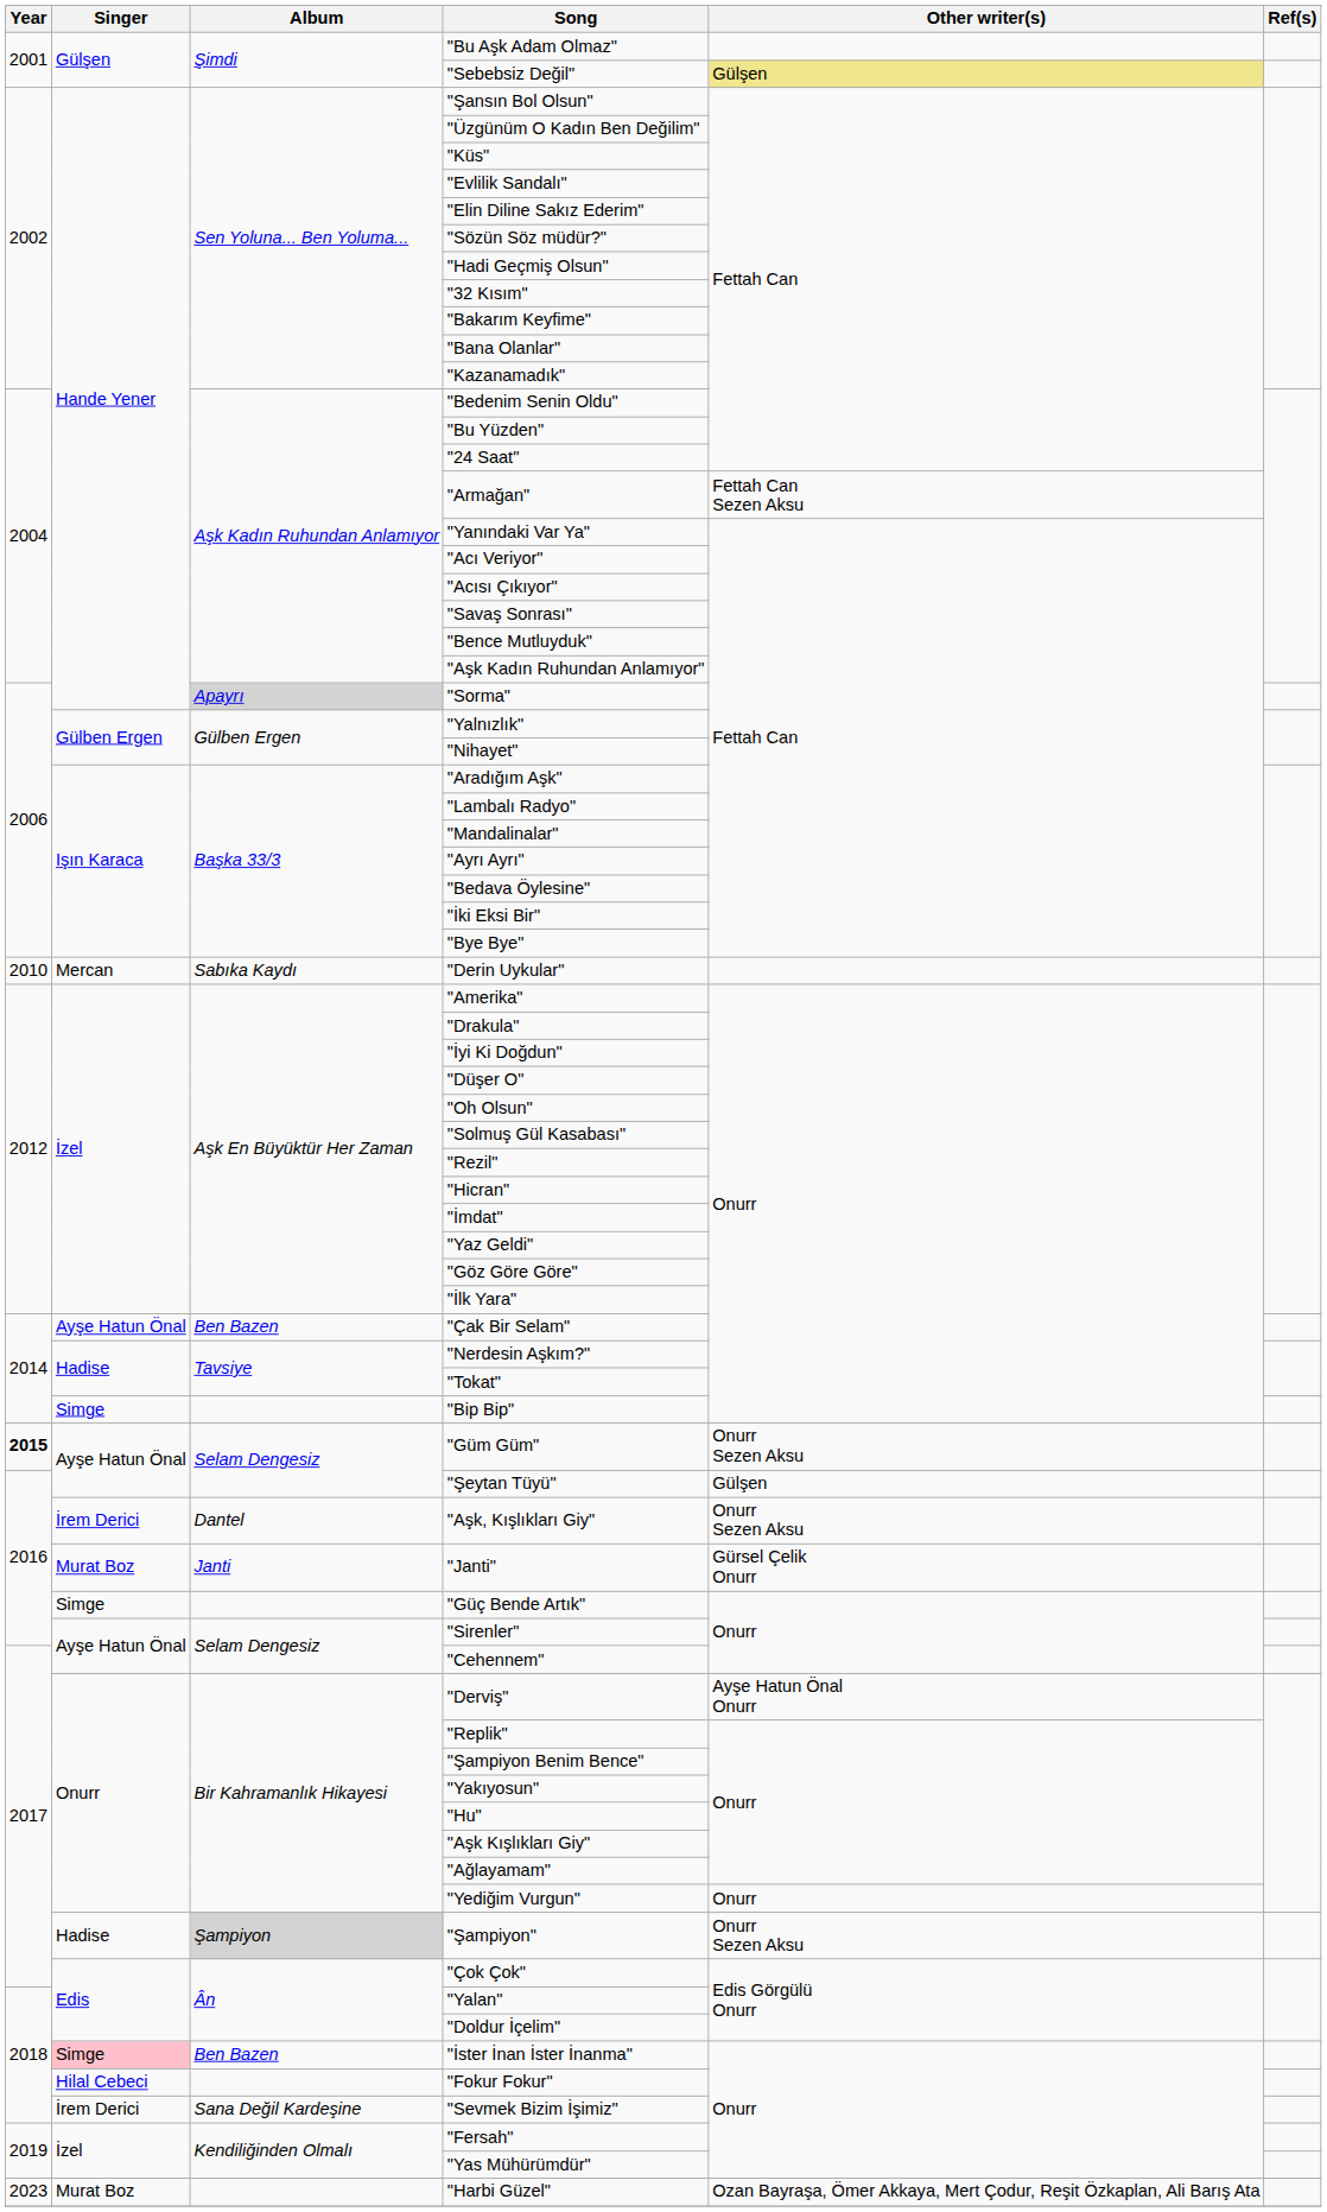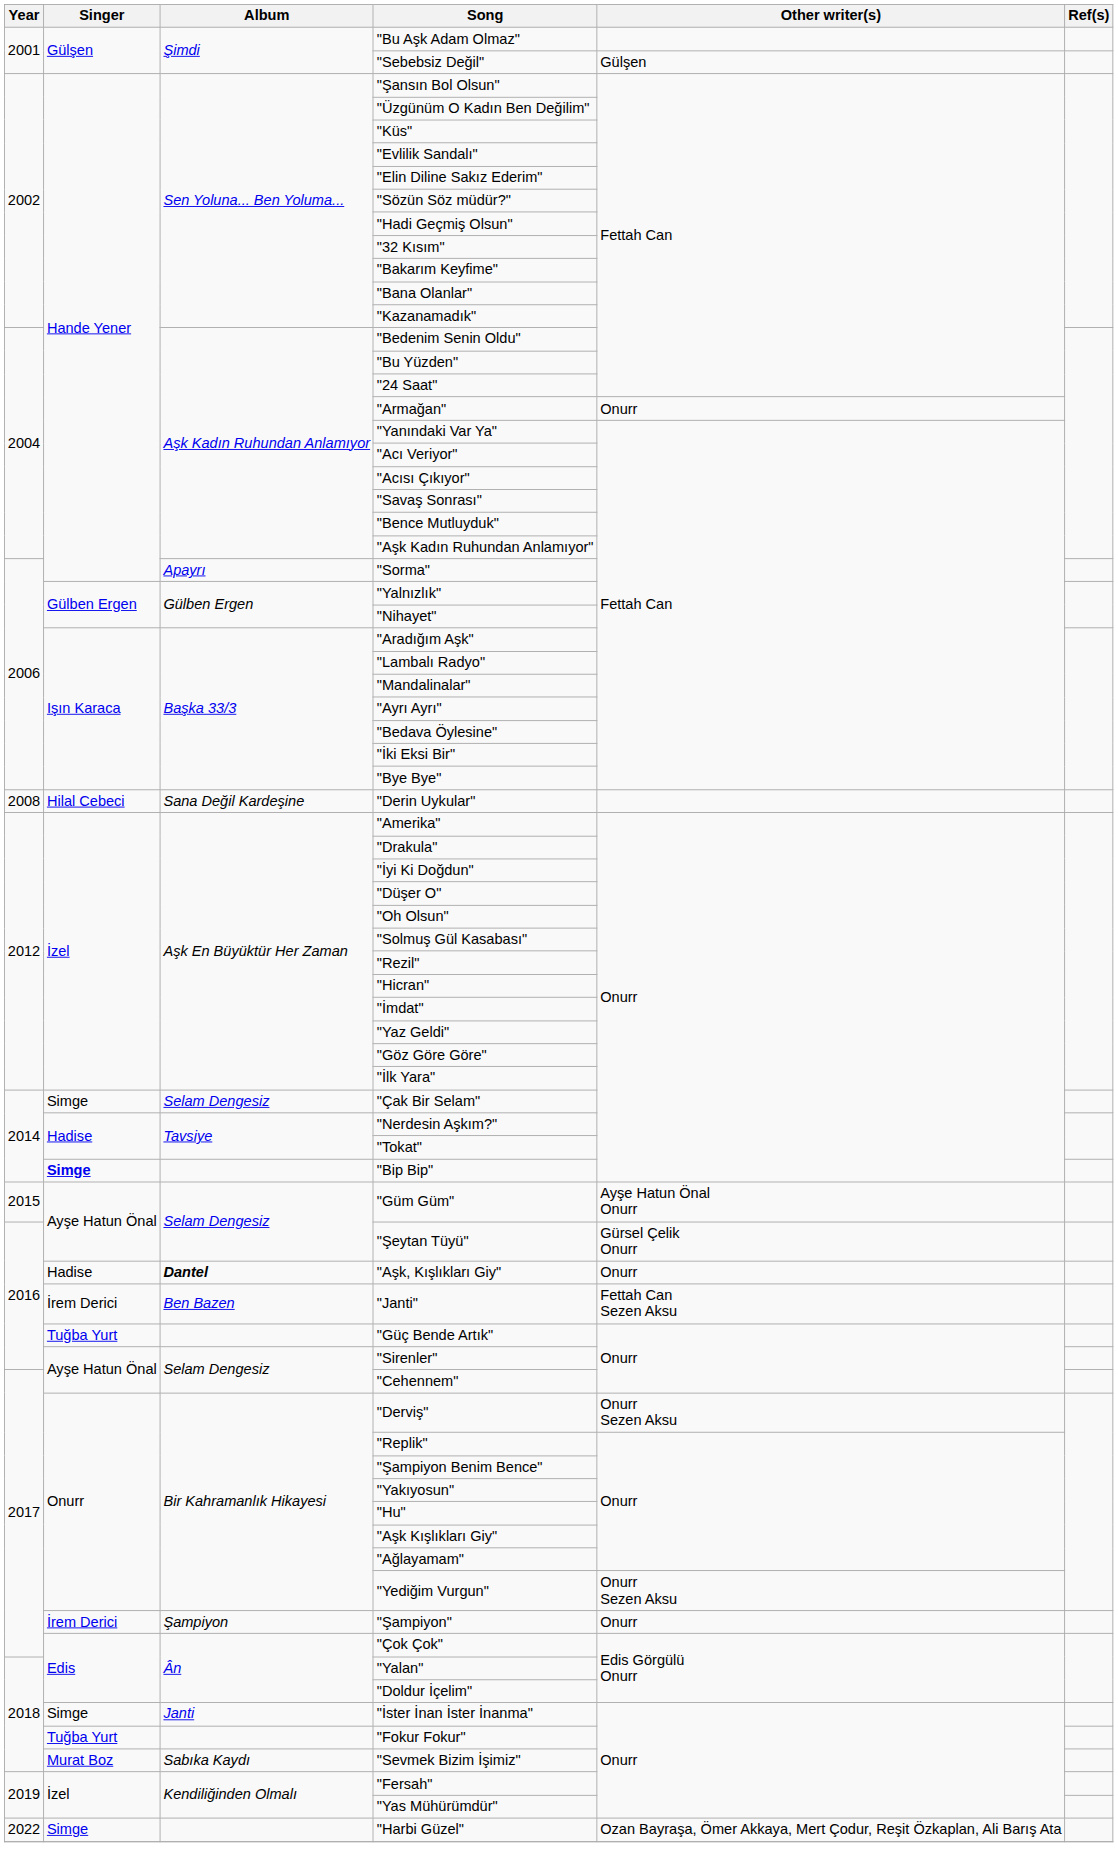 <table class="wikitable">
 <tr>
 <th>Year</th>
 <th>Singer</th>
 <th>Album</th>
 <th>Song</th>
 <th>Other writer(s)</th>
 <th>Ref(s)</th>
 </tr>
 <tr>
 <td rowspan="2">2001</td>
 <td rowspan="2"><a href='#'>Gülşen</a></td>
 <td rowspan="2"><em><a href='#'>Şimdi</a></em></td>
 <td>"Bu Aşk Adam Olmaz"</td>
 <td></td>
 <td></td>
 </tr>
 <tr>
 <td>"Sebebsiz Değil"</td>
-<td style="background: khaki;">Gülşen</td>
+<td>Gülşen</td>
 <td></td>
 </tr>
 <tr>
 <td rowspan="11">2002</td>
 <td rowspan="22"><a href='#'>Hande Yener</a></td>
 <td rowspan="11"><em><a href='#'>Sen Yoluna... Ben Yoluma...</a></em></td>
 <td>"Şansın Bol Olsun"</td>
 <td rowspan="14">Fettah Can</td>
 <td rowspan="11"></td>
 </tr>
 <tr>
 <td>"Üzgünüm O Kadın Ben Değilim"</td>
 </tr>
 <tr>
 <td>"Küs"</td>
 </tr>
 <tr>
 <td>"Evlilik Sandalı"</td>
 </tr>
 <tr>
 <td>"Elin Diline Sakız Ederim"</td>
 </tr>
 <tr>
 <td>"Sözün Söz müdür?"</td>
 </tr>
 <tr>
 <td>"Hadi Geçmiş Olsun"</td>
 </tr>
 <tr>
 <td>"32 Kısım"</td>
 </tr>
 <tr>
 <td>"Bakarım Keyfime"</td>
 </tr>
 <tr>
 <td>"Bana Olanlar"</td>
 </tr>
 <tr>
 <td>"Kazanamadık"</td>
 </tr>
 <tr>
 <td rowspan="10">2004</td>
 <td rowspan="10"><em><a href='#'>Aşk Kadın Ruhundan Anlamıyor</a></em></td>
 <td>"Bedenim Senin Oldu"</td>
 <td rowspan="10"></td>
 </tr>
 <tr>
 <td>"Bu Yüzden"</td>
 </tr>
 <tr>
 <td>"24 Saat"</td>
 </tr>
 <tr>
 <td>"Armağan"</td>
-<td>Fettah Can<br>Sezen Aksu</td>
+<td>Onurr</td>
 </tr>
 <tr>
 <td>"Yanındaki Var Ya"</td>
 <td rowspan="16">Fettah Can</td>
 </tr>
 <tr>
 <td>"Acı Veriyor"</td>
 </tr>
 <tr>
 <td>"Acısı Çıkıyor"</td>
 </tr>
 <tr>
 <td>"Savaş Sonrası"</td>
 </tr>
 <tr>
 <td>"Bence Mutluyduk"</td>
 </tr>
 <tr>
 <td>"Aşk Kadın Ruhundan Anlamıyor"</td>
 </tr>
 <tr>
 <td rowspan="10">2006</td>
-<td style="background: lightgrey;"><em><a href='#'>Apayrı</a></em></td>
+<td><em><a href='#'>Apayrı</a></em></td>
 <td>"Sorma"</td>
 <td></td>
 </tr>
 <tr>
 <td rowspan="2"><a href='#'>Gülben Ergen</a></td>
 <td rowspan="2"><em>Gülben Ergen</em></td>
 <td>"Yalnızlık"</td>
 <td rowspan="2"></td>
 </tr>
 <tr>
 <td>"Nihayet"</td>
 </tr>
 <tr>
 <td rowspan="7"><a href='#'>Işın Karaca</a></td>
 <td rowspan="7"><em><a href='#'>Başka 33/3</a></em></td>
 <td>"Aradığım Aşk"</td>
 <td rowspan="7"></td>
 </tr>
 <tr>
 <td>"Lambalı Radyo"</td>
 </tr>
 <tr>
 <td>"Mandalinalar"</td>
 </tr>
 <tr>
 <td>"Ayrı Ayrı"</td>
 </tr>
 <tr>
 <td>"Bedava Öylesine"</td>
 </tr>
 <tr>
 <td>"İki Eksi Bir"</td>
 </tr>
 <tr>
 <td>"Bye Bye"</td>
 </tr>
 <tr>
-<td>2010</td>
-<td>Mercan</td>
-<td><em>Sabıka Kaydı</em></td>
+<td>2008</td>
+<td><a href='#'>Hilal Cebeci</a></td>
+<td><em>Sana Değil Kardeşine</em></td>
 <td>"Derin Uykular"</td>
 <td></td>
 <td></td>
 </tr>
 <tr>
 <td rowspan="12">2012</td>
 <td rowspan="12"><a href='#'>İzel</a></td>
 <td rowspan="12"><em>Aşk En Büyüktür Her Zaman</em></td>
 <td>"Amerika"</td>
 <td rowspan="16">Onurr</td>
 <td rowspan="12"></td>
 </tr>
 <tr>
 <td>"Drakula"</td>
 </tr>
 <tr>
 <td>"İyi Ki Doğdun"</td>
 </tr>
 <tr>
 <td>"Düşer O"</td>
 </tr>
 <tr>
 <td>"Oh Olsun"</td>
 </tr>
 <tr>
 <td>"Solmuş Gül Kasabası"</td>
 </tr>
 <tr>
 <td>"Rezil"</td>
 </tr>
 <tr>
 <td>"Hicran"</td>
 </tr>
 <tr>
 <td>"İmdat"</td>
 </tr>
 <tr>
 <td>"Yaz Geldi"</td>
 </tr>
 <tr>
 <td>"Göz Göre Göre"</td>
 </tr>
 <tr>
 <td>"İlk Yara"</td>
 </tr>
 <tr>
 <td rowspan="4">2014</td>
-<td><a href='#'>Ayşe Hatun Önal</a></td>
-<td><em><a href='#'>Ben Bazen</a></em></td>
+<td>Simge</td>
+<td><em><a href='#'>Selam Dengesiz</a></em></td>
 <td>"Çak Bir Selam"</td>
 <td></td>
 </tr>
 <tr>
 <td rowspan="2"><a href='#'>Hadise</a></td>
 <td rowspan="2"><em><a href='#'>Tavsiye</a></em></td>
 <td>"Nerdesin Aşkım?"</td>
 <td rowspan="2"></td>
 </tr>
 <tr>
 <td>"Tokat"</td>
 </tr>
 <tr>
-<td><a href='#'>Simge</a></td>
+<td><strong><a href='#'>Simge</a></strong></td>
 <td></td>
 <td>"Bip Bip"</td>
 <td></td>
 </tr>
 <tr>
-<td><strong>2015</strong></td>
+<td>2015</td>
 <td rowspan="2">Ayşe Hatun Önal</td>
 <td rowspan="2"><em><a href='#'>Selam Dengesiz</a></em></td>
 <td>"Güm Güm"</td>
-<td>Onurr<br>Sezen Aksu</td>
+<td>Ayşe Hatun Önal<br>Onurr</td>
 <td></td>
 </tr>
 <tr>
 <td rowspan="5">2016</td>
 <td>"Şeytan Tüyü"</td>
-<td>Gülşen</td>
-<td></td>
-</tr>
-<tr>
-<td><a href='#'>İrem Derici</a></td>
-<td><em>Dantel</em></td>
-<td>"Aşk, Kışlıkları Giy"</td>
-<td>Onurr<br>Sezen Aksu</td>
-<td></td>
-</tr>
-<tr>
-<td><a href='#'>Murat Boz</a></td>
-<td><em><a href='#'>Janti</a></em></td>
-<td>"Janti"</td>
 <td>Gürsel Çelik<br>Onurr</td>
 <td></td>
 </tr>
 <tr>
-<td>Simge</td>
+<td>Hadise</td>
+<td><strong><em>Dantel</em></strong></td>
+<td>"Aşk, Kışlıkları Giy"</td>
+<td>Onurr</td>
+<td></td>
+</tr>
+<tr>
+<td>İrem Derici</td>
+<td><em><a href='#'>Ben Bazen</a></em></td>
+<td>"Janti"</td>
+<td>Fettah Can<br>Sezen Aksu</td>
+<td></td>
+</tr>
+<tr>
+<td><a href='#'>Tuğba Yurt</a></td>
 <td></td>
 <td>"Güç Bende Artık"</td>
 <td rowspan="3">Onurr</td>
 <td></td>
 </tr>
 <tr>
 <td rowspan="2">Ayşe Hatun Önal</td>
 <td rowspan="2"><em>Selam Dengesiz</em></td>
 <td>"Sirenler"</td>
 <td></td>
 </tr>
 <tr>
 <td rowspan="11">2017</td>
 <td>"Cehennem"</td>
 <td></td>
 </tr>
 <tr>
 <td rowspan="8">Onurr</td>
 <td rowspan="8"><em>Bir Kahramanlık Hikayesi</em></td>
 <td>"Derviş"</td>
-<td>Ayşe Hatun Önal<br>Onurr</td>
+<td>Onurr<br>Sezen Aksu</td>
 <td rowspan="8"></td>
 </tr>
 <tr>
 <td>"Replik"</td>
 <td rowspan="6">Onurr</td>
 </tr>
 <tr>
 <td>"Şampiyon Benim Bence"</td>
 </tr>
 <tr>
 <td>"Yakıyosun"</td>
 </tr>
 <tr>
 <td>"Hu"</td>
 </tr>
 <tr>
 <td>"Aşk Kışlıkları Giy"</td>
 </tr>
 <tr>
 <td>"Ağlayamam"</td>
 </tr>
 <tr>
 <td>"Yediğim Vurgun"</td>
-<td>Onurr</td>
+<td>Onurr<br>Sezen Aksu</td>
 </tr>
 <tr>
-<td>Hadise</td>
-<td style="background: lightgrey;"><em>Şampiyon</em></td>
+<td><a href='#'>İrem Derici</a></td>
+<td><em>Şampiyon</em></td>
 <td>"Şampiyon"</td>
-<td>Onurr<br>Sezen Aksu</td>
+<td>Onurr</td>
 <td></td>
 </tr>
 <tr>
 <td rowspan="3"><a href='#'>Edis</a></td>
 <td rowspan="3"><em><a href='#'>Ân</a></em></td>
 <td>"Çok Çok"</td>
 <td rowspan="3">Edis Görgülü<br>Onurr</td>
 <td rowspan="3"></td>
 </tr>
 <tr>
 <td rowspan="5">2018</td>
 <td>"Yalan"</td>
 </tr>
 <tr>
 <td>"Doldur İçelim"</td>
 </tr>
 <tr>
-<td style="background: pink;">Simge</td>
-<td><em><a href='#'>Ben Bazen</a></em></td>
+<td>Simge</td>
+<td><em><a href='#'>Janti</a></em></td>
 <td>"İster İnan İster İnanma"</td>
 <td rowspan="5">Onurr</td>
 <td></td>
 </tr>
 <tr>
-<td><a href='#'>Hilal Cebeci</a></td>
+<td><a href='#'>Tuğba Yurt</a></td>
 <td></td>
 <td>"Fokur Fokur"</td>
 <td></td>
 </tr>
 <tr>
-<td>İrem Derici</td>
-<td><em>Sana Değil Kardeşine</em></td>
+<td><a href='#'>Murat Boz</a></td>
+<td><em>Sabıka Kaydı</em></td>
 <td>"Sevmek Bizim İşimiz"</td>
 <td></td>
 </tr>
 <tr>
 <td rowspan="2">2019</td>
 <td rowspan="2">İzel</td>
 <td rowspan="2"><em>Kendiliğinden Olmalı</em></td>
 <td>"Fersah"</td>
 <td></td>
 </tr>
 <tr>
 <td>"Yas Mühürümdür"</td>
 <td></td>
 </tr>
 <tr>
-<td>2023</td>
-<td>Murat Boz</td>
+<td>2022</td>
+<td><a href='#'>Simge</a></td>
 <td></td>
 <td>"Harbi Güzel"</td>
 <td>Ozan Bayraşa, Ömer Akkaya, Mert Çodur, Reşit Özkaplan, Ali Barış Ata</td>
 <td></td>
 </tr>
 <tr>
 </tr>
 </table>
